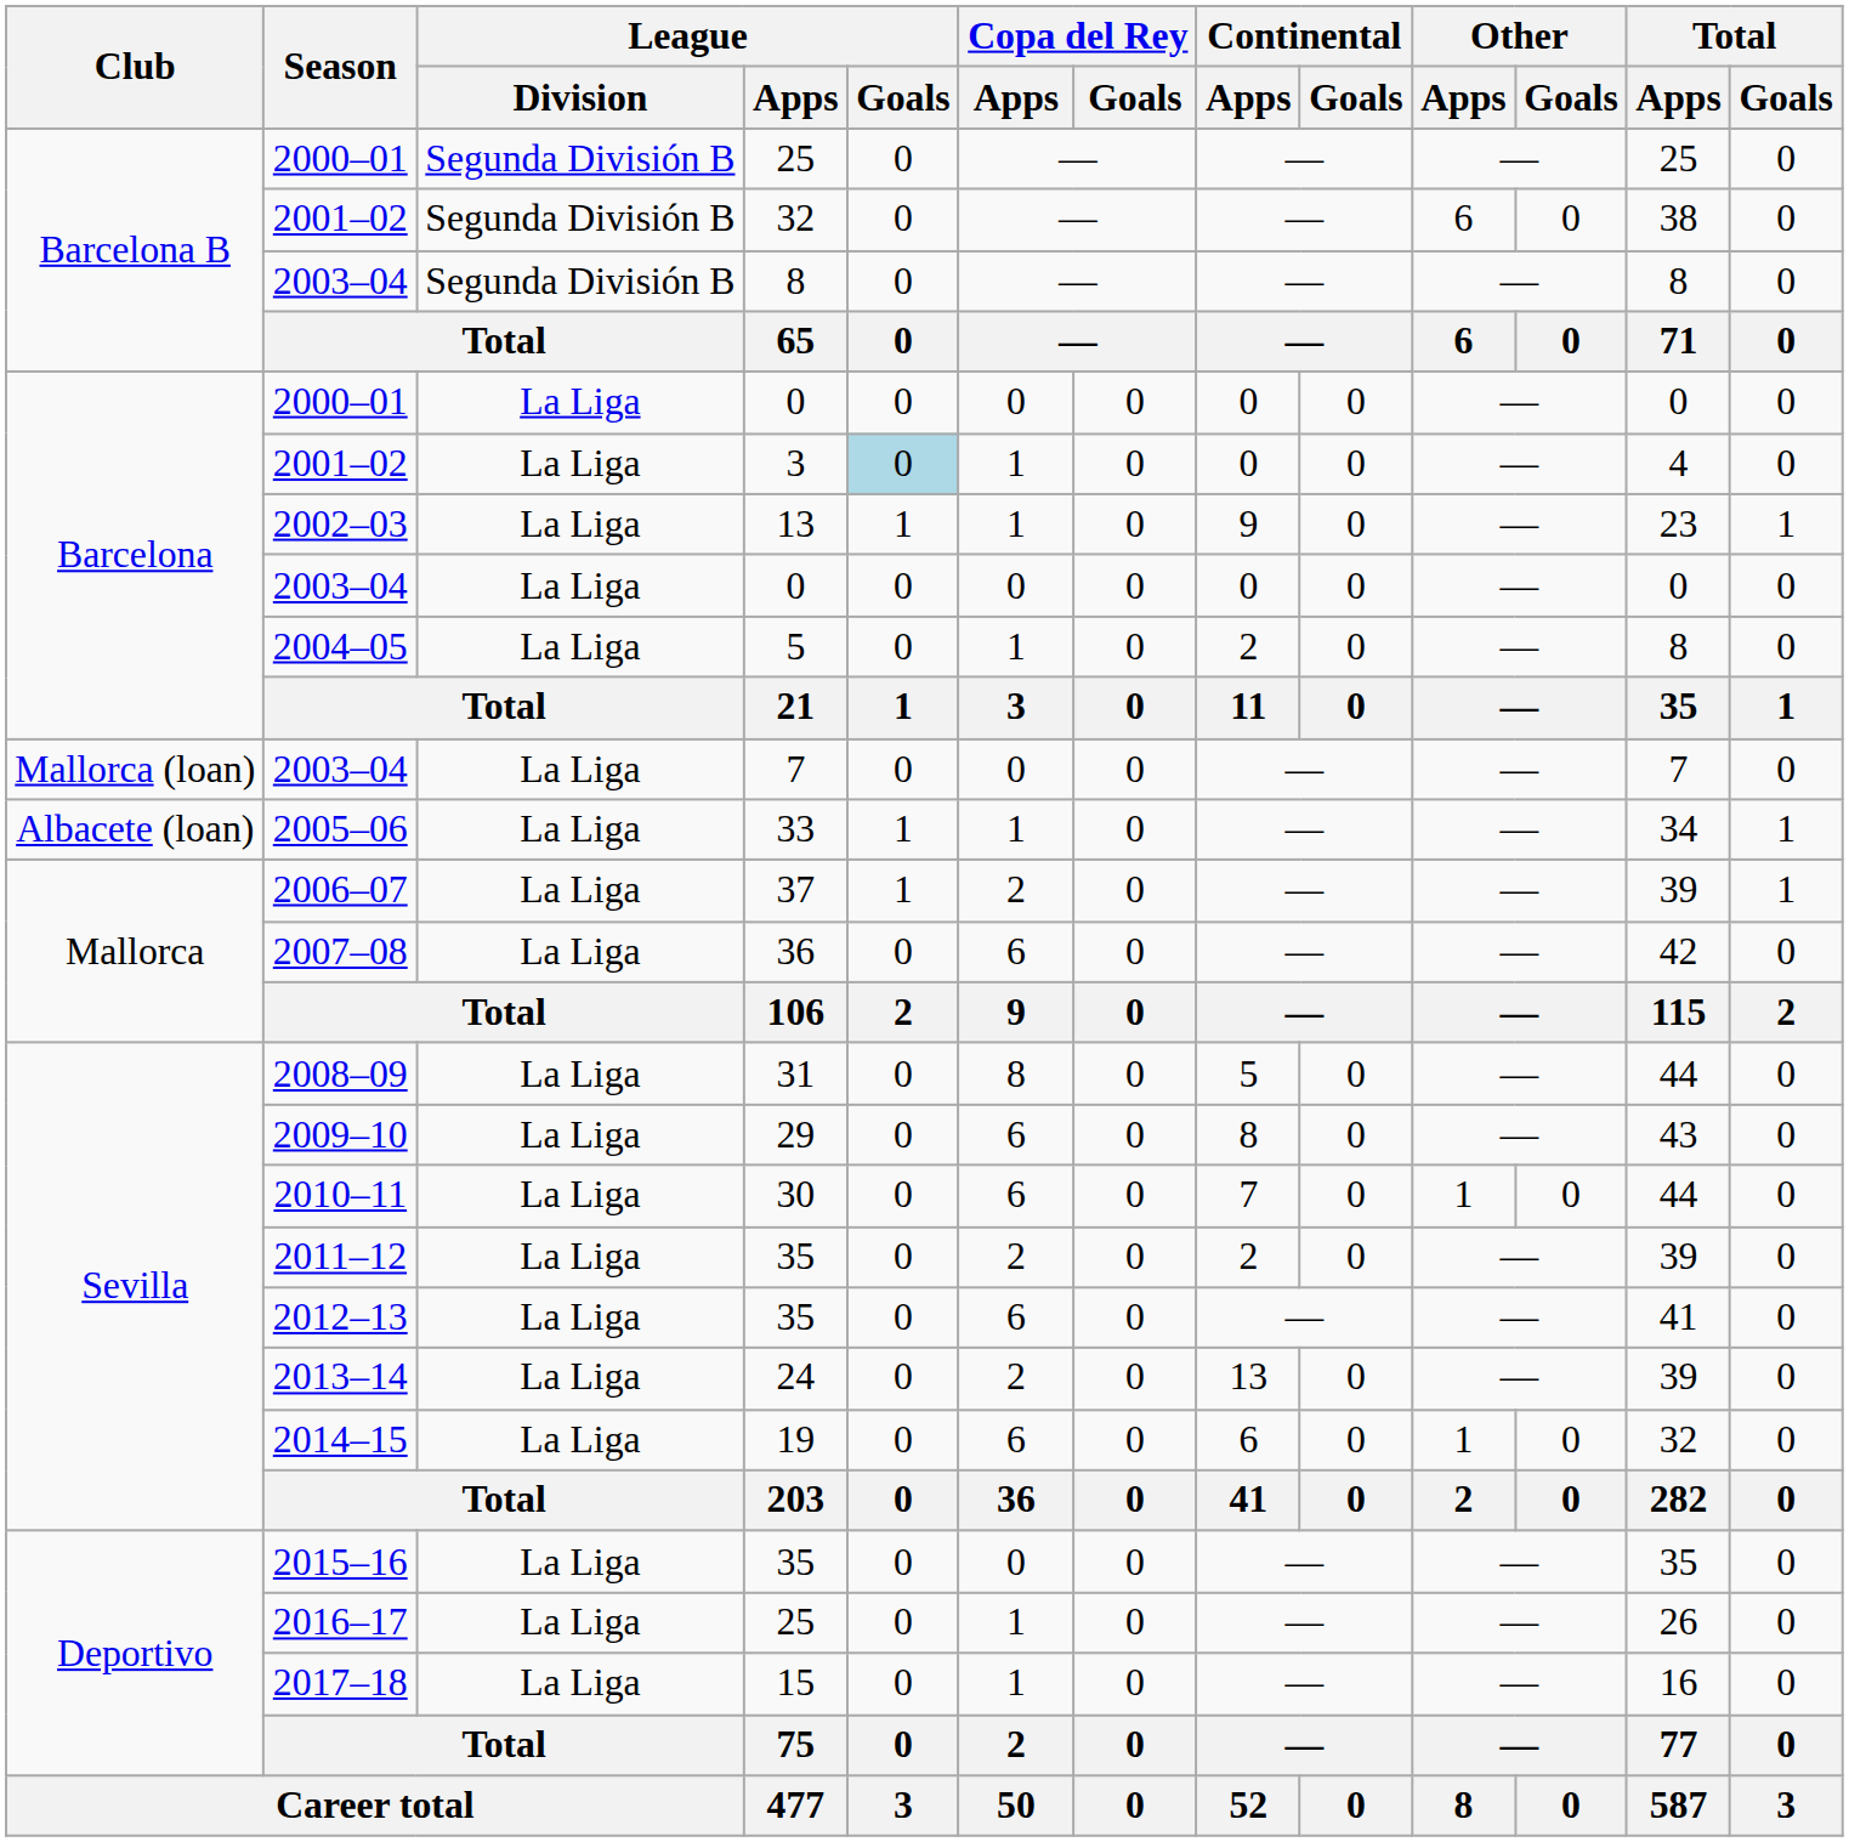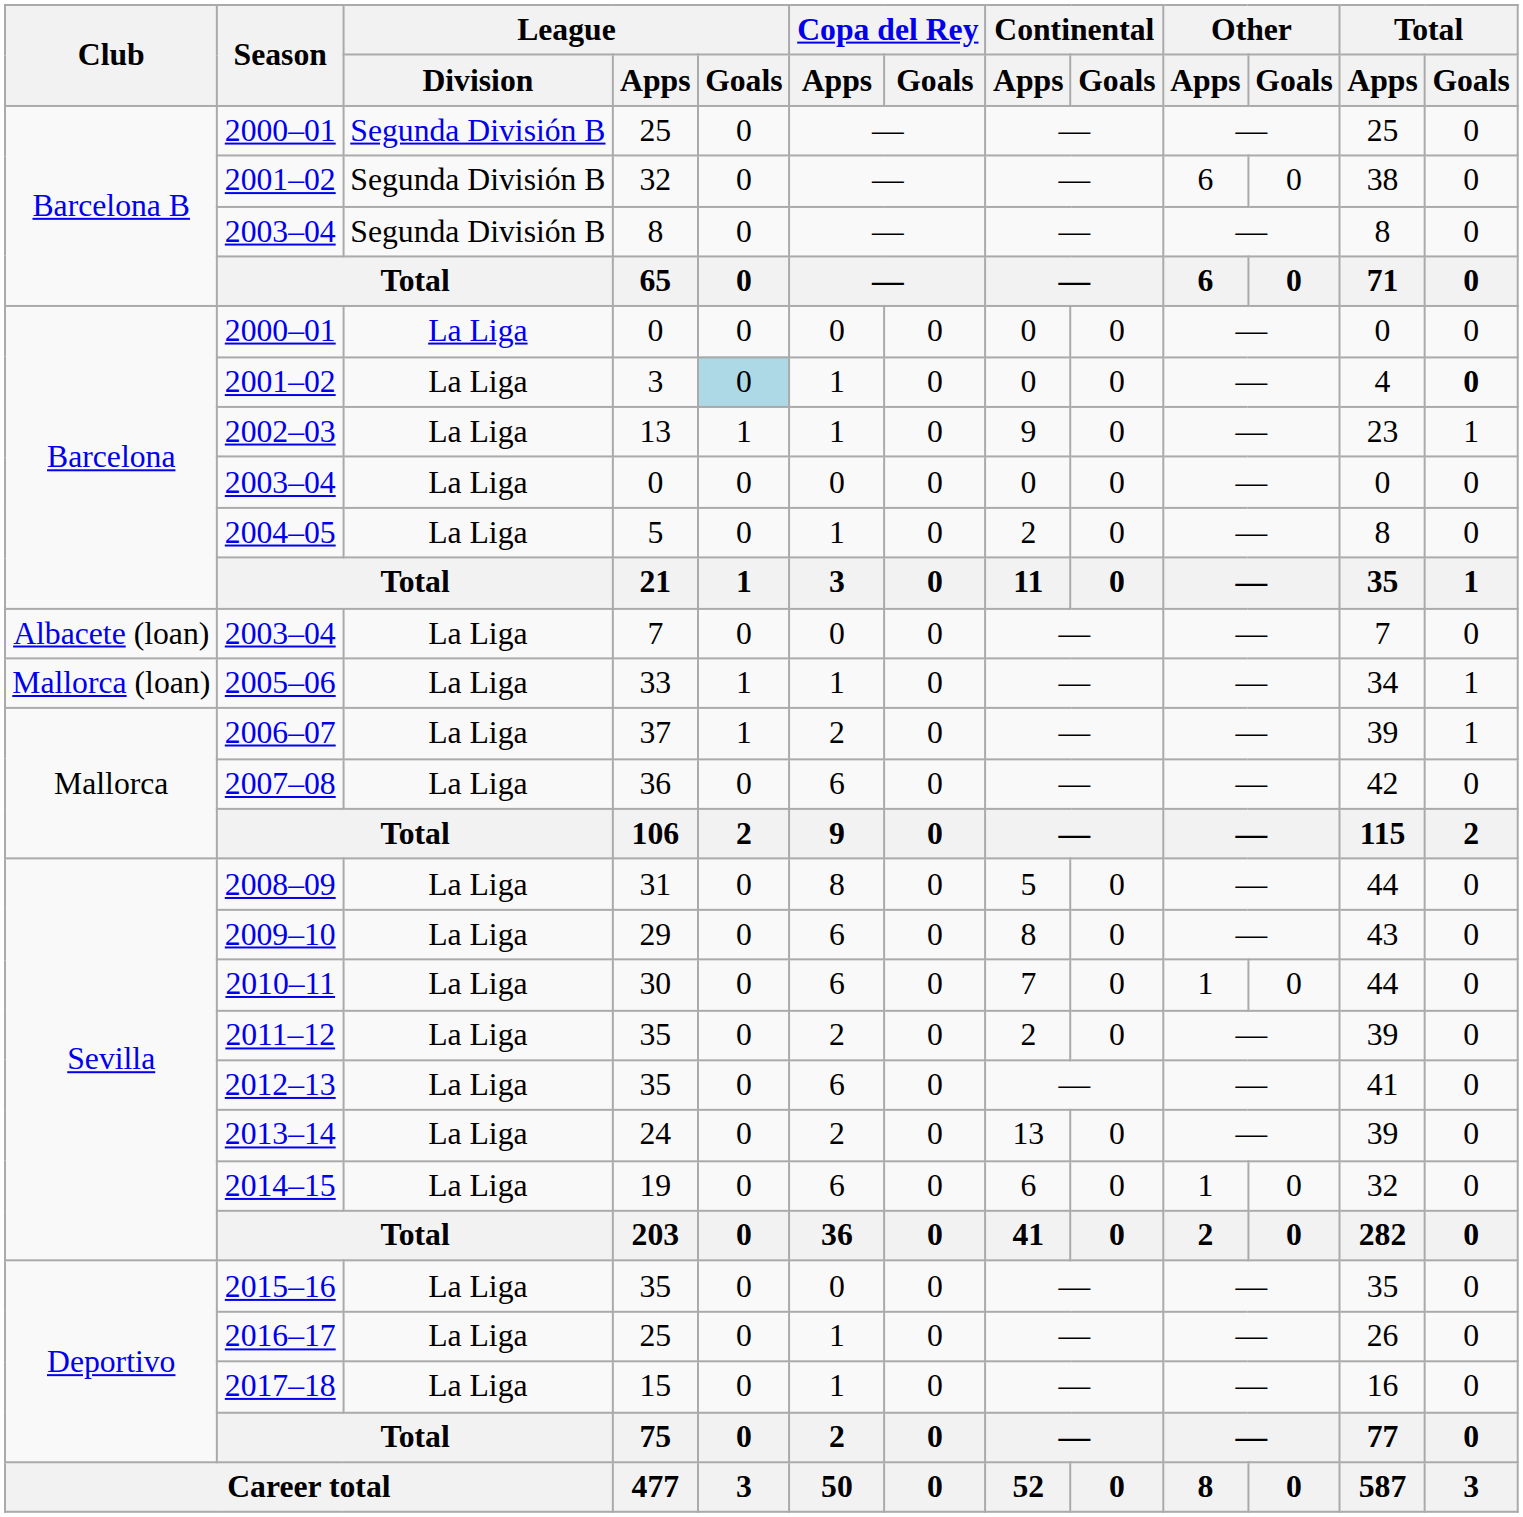 <table class="wikitable" style="text-align:center">
 <tr>
 <th rowspan="2">Club</th>
 <th rowspan="2">Season</th>
 <th colspan="3">League</th>
 <th colspan="2"><a href='#'>Copa del Rey</a></th>
 <th colspan="2">Continental</th>
 <th colspan="2">Other</th>
 <th colspan="2">Total</th>
 </tr>
 <tr>
 <th>Division</th>
 <th>Apps</th>
 <th>Goals</th>
 <th>Apps</th>
 <th>Goals</th>
 <th>Apps</th>
 <th>Goals</th>
 <th>Apps</th>
 <th>Goals</th>
 <th>Apps</th>
 <th>Goals</th>
 </tr>
 <tr>
 <td rowspan="4"><a href='#'>Barcelona B</a></td>
 <td><a href='#'>2000–01</a></td>
 <td><a href='#'>Segunda División B</a></td>
 <td>25</td>
 <td>0</td>
 <td colspan="2">—</td>
 <td colspan="2">—</td>
 <td colspan="2">—</td>
 <td>25</td>
 <td>0</td>
 </tr>
 <tr>
 <td><a href='#'>2001–02</a></td>
 <td>Segunda División B</td>
 <td>32</td>
 <td>0</td>
 <td colspan="2">—</td>
 <td colspan="2">—</td>
 <td>6</td>
 <td>0</td>
 <td>38</td>
 <td>0</td>
 </tr>
 <tr>
 <td><a href='#'>2003–04</a></td>
 <td>Segunda División B</td>
 <td>8</td>
 <td>0</td>
 <td colspan="2">—</td>
 <td colspan="2">—</td>
 <td colspan="2">—</td>
 <td>8</td>
 <td>0</td>
 </tr>
 <tr>
 <th colspan="2">Total</th>
 <th>65</th>
 <th>0</th>
 <th colspan="2">—</th>
 <th colspan="2">—</th>
 <th>6</th>
 <th>0</th>
 <th>71</th>
 <th>0</th>
 </tr>
 <tr>
 <td rowspan="6"><a href='#'>Barcelona</a></td>
 <td><a href='#'>2000–01</a></td>
 <td><a href='#'>La Liga</a></td>
 <td>0</td>
 <td>0</td>
 <td>0</td>
 <td>0</td>
 <td>0</td>
 <td>0</td>
 <td colspan="2">—</td>
 <td>0</td>
 <td>0</td>
 </tr>
 <tr>
 <td><a href='#'>2001–02</a></td>
 <td>La Liga</td>
 <td>3</td>
 <td style="background: lightblue;">0</td>
 <td>1</td>
 <td>0</td>
 <td>0</td>
 <td>0</td>
 <td colspan="2">—</td>
 <td>4</td>
-<td>0</td>
+<td><strong>0</strong></td>
 </tr>
 <tr>
 <td><a href='#'>2002–03</a></td>
 <td>La Liga</td>
 <td>13</td>
 <td>1</td>
 <td>1</td>
 <td>0</td>
 <td>9</td>
 <td>0</td>
 <td colspan="2">—</td>
 <td>23</td>
 <td>1</td>
 </tr>
 <tr>
 <td><a href='#'>2003–04</a></td>
 <td>La Liga</td>
 <td>0</td>
 <td>0</td>
 <td>0</td>
 <td>0</td>
 <td>0</td>
 <td>0</td>
 <td colspan="2">—</td>
 <td>0</td>
 <td>0</td>
 </tr>
 <tr>
 <td><a href='#'>2004–05</a></td>
 <td>La Liga</td>
 <td>5</td>
 <td>0</td>
 <td>1</td>
 <td>0</td>
 <td>2</td>
 <td>0</td>
 <td colspan="2">—</td>
 <td>8</td>
 <td>0</td>
 </tr>
 <tr>
 <th colspan="2">Total</th>
 <th>21</th>
 <th>1</th>
 <th>3</th>
 <th>0</th>
 <th>11</th>
 <th>0</th>
 <th colspan="2">—</th>
 <th>35</th>
 <th>1</th>
 </tr>
 <tr>
-<td><a href='#'>Mallorca</a> (loan)</td>
+<td><a href='#'>Albacete</a> (loan)</td>
 <td><a href='#'>2003–04</a></td>
 <td>La Liga</td>
 <td>7</td>
 <td>0</td>
 <td>0</td>
 <td>0</td>
 <td colspan="2">—</td>
 <td colspan="2">—</td>
 <td>7</td>
 <td>0</td>
 </tr>
 <tr>
-<td><a href='#'>Albacete</a> (loan)</td>
+<td><a href='#'>Mallorca</a> (loan)</td>
 <td><a href='#'>2005–06</a></td>
 <td>La Liga</td>
 <td>33</td>
 <td>1</td>
 <td>1</td>
 <td>0</td>
 <td colspan="2">—</td>
 <td colspan="2">—</td>
 <td>34</td>
 <td>1</td>
 </tr>
 <tr>
 <td rowspan="3">Mallorca</td>
 <td><a href='#'>2006–07</a></td>
 <td>La Liga</td>
 <td>37</td>
 <td>1</td>
 <td>2</td>
 <td>0</td>
 <td colspan="2">—</td>
 <td colspan="2">—</td>
 <td>39</td>
 <td>1</td>
 </tr>
 <tr>
 <td><a href='#'>2007–08</a></td>
 <td>La Liga</td>
 <td>36</td>
 <td>0</td>
 <td>6</td>
 <td>0</td>
 <td colspan="2">—</td>
 <td colspan="2">—</td>
 <td>42</td>
 <td>0</td>
 </tr>
 <tr>
 <th colspan="2">Total</th>
 <th>106</th>
 <th>2</th>
 <th>9</th>
 <th>0</th>
 <th colspan="2">—</th>
 <th colspan="2">—</th>
 <th>115</th>
 <th>2</th>
 </tr>
 <tr>
 <td rowspan="8"><a href='#'>Sevilla</a></td>
 <td><a href='#'>2008–09</a></td>
 <td>La Liga</td>
 <td>31</td>
 <td>0</td>
 <td>8</td>
 <td>0</td>
 <td>5</td>
 <td>0</td>
 <td colspan="2">—</td>
 <td>44</td>
 <td>0</td>
 </tr>
 <tr>
 <td><a href='#'>2009–10</a></td>
 <td>La Liga</td>
 <td>29</td>
 <td>0</td>
 <td>6</td>
 <td>0</td>
 <td>8</td>
 <td>0</td>
 <td colspan="2">—</td>
 <td>43</td>
 <td>0</td>
 </tr>
 <tr>
 <td><a href='#'>2010–11</a></td>
 <td>La Liga</td>
 <td>30</td>
 <td>0</td>
 <td>6</td>
 <td>0</td>
 <td>7</td>
 <td>0</td>
 <td>1</td>
 <td>0</td>
 <td>44</td>
 <td>0</td>
 </tr>
 <tr>
 <td><a href='#'>2011–12</a></td>
 <td>La Liga</td>
 <td>35</td>
 <td>0</td>
 <td>2</td>
 <td>0</td>
 <td>2</td>
 <td>0</td>
 <td colspan="2">—</td>
 <td>39</td>
 <td>0</td>
 </tr>
 <tr>
 <td><a href='#'>2012–13</a></td>
 <td>La Liga</td>
 <td>35</td>
 <td>0</td>
 <td>6</td>
 <td>0</td>
 <td colspan="2">—</td>
 <td colspan="2">—</td>
 <td>41</td>
 <td>0</td>
 </tr>
 <tr>
 <td><a href='#'>2013–14</a></td>
 <td>La Liga</td>
 <td>24</td>
 <td>0</td>
 <td>2</td>
 <td>0</td>
 <td>13</td>
 <td>0</td>
 <td colspan="2">—</td>
 <td>39</td>
 <td>0</td>
 </tr>
 <tr>
 <td><a href='#'>2014–15</a></td>
 <td>La Liga</td>
 <td>19</td>
 <td>0</td>
 <td>6</td>
 <td>0</td>
 <td>6</td>
 <td>0</td>
 <td>1</td>
 <td>0</td>
 <td>32</td>
 <td>0</td>
 </tr>
 <tr>
 <th colspan="2">Total</th>
 <th>203</th>
 <th>0</th>
 <th>36</th>
 <th>0</th>
 <th>41</th>
 <th>0</th>
 <th>2</th>
 <th>0</th>
 <th>282</th>
 <th>0</th>
 </tr>
 <tr>
 <td rowspan="4"><a href='#'>Deportivo</a></td>
 <td><a href='#'>2015–16</a></td>
 <td>La Liga</td>
 <td>35</td>
 <td>0</td>
 <td>0</td>
 <td>0</td>
 <td colspan="2">—</td>
 <td colspan="2">—</td>
 <td>35</td>
 <td>0</td>
 </tr>
 <tr>
 <td><a href='#'>2016–17</a></td>
 <td>La Liga</td>
 <td>25</td>
 <td>0</td>
 <td>1</td>
 <td>0</td>
 <td colspan="2">—</td>
 <td colspan="2">—</td>
 <td>26</td>
 <td>0</td>
 </tr>
 <tr>
 <td><a href='#'>2017–18</a></td>
 <td>La Liga</td>
 <td>15</td>
 <td>0</td>
 <td>1</td>
 <td>0</td>
 <td colspan="2">—</td>
 <td colspan="2">—</td>
 <td>16</td>
 <td>0</td>
 </tr>
 <tr>
 <th colspan="2">Total</th>
 <th>75</th>
 <th>0</th>
 <th>2</th>
 <th>0</th>
 <th colspan="2">—</th>
 <th colspan="2">—</th>
 <th>77</th>
 <th>0</th>
 </tr>
 <tr>
 <th colspan="3">Career total</th>
 <th>477</th>
 <th>3</th>
 <th>50</th>
 <th>0</th>
 <th>52</th>
 <th>0</th>
 <th>8</th>
 <th>0</th>
 <th>587</th>
 <th>3</th>
 </tr>
 </table>
